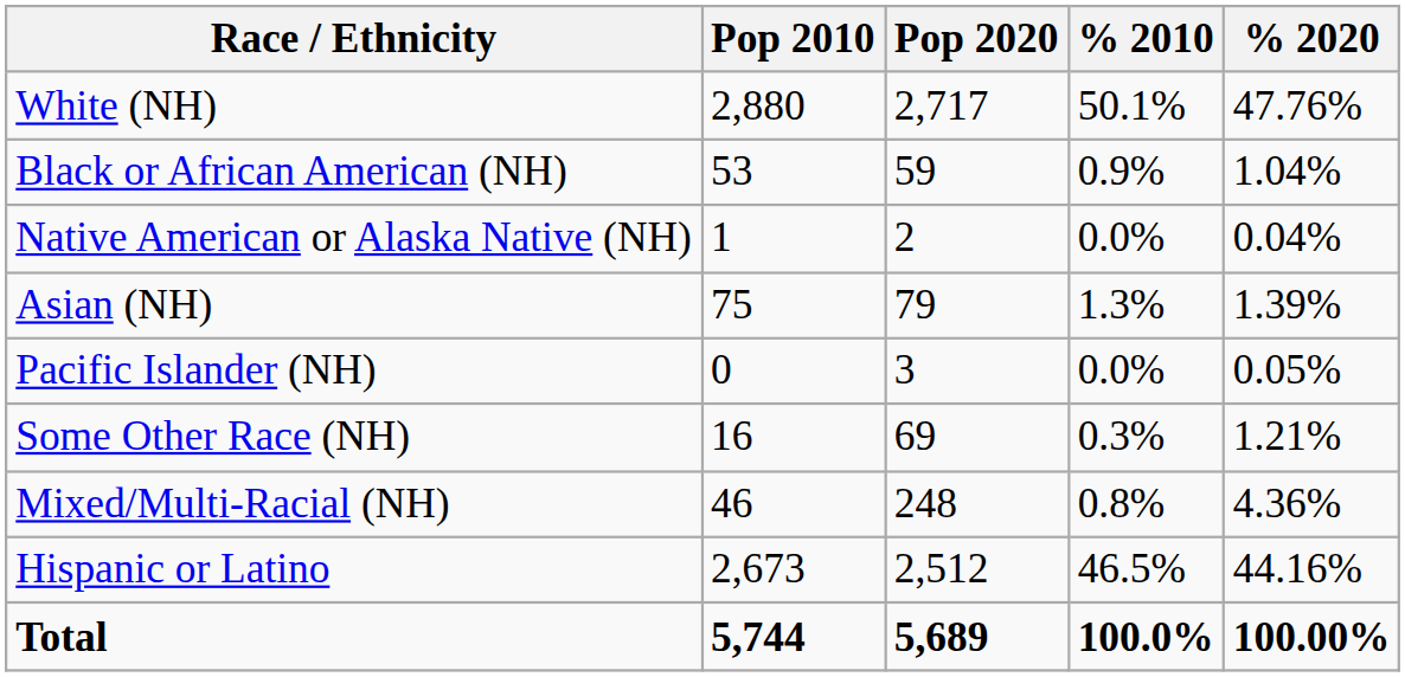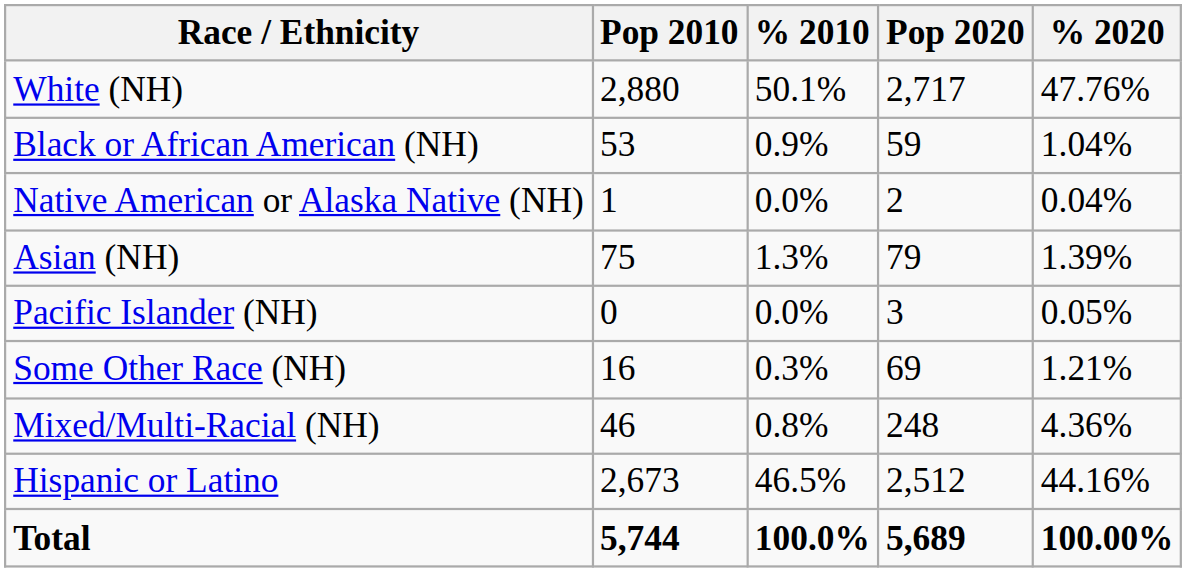 <table class="wikitable">
 <tr>
 <th>Race / Ethnicity</th>
 <th>Pop 2010</th>
+<th>% 2010</th>
 <th>Pop 2020</th>
-<th>% 2010</th>
 <th>% 2020</th>
 </tr>
 <tr>
 <td><a href='#'>White</a> (NH)</td>
 <td>2,880</td>
+<td>50.1%</td>
 <td>2,717</td>
-<td>50.1%</td>
 <td>47.76%</td>
 </tr>
 <tr>
 <td><a href='#'>Black or African American</a> (NH)</td>
 <td>53</td>
+<td>0.9%</td>
 <td>59</td>
-<td>0.9%</td>
 <td>1.04%</td>
 </tr>
 <tr>
 <td><a href='#'>Native American</a> or <a href='#'>Alaska Native</a> (NH)</td>
 <td>1</td>
+<td>0.0%</td>
 <td>2</td>
-<td>0.0%</td>
 <td>0.04%</td>
 </tr>
 <tr>
 <td><a href='#'>Asian</a> (NH)</td>
 <td>75</td>
+<td>1.3%</td>
 <td>79</td>
-<td>1.3%</td>
 <td>1.39%</td>
 </tr>
 <tr>
 <td><a href='#'>Pacific Islander</a> (NH)</td>
 <td>0</td>
+<td>0.0%</td>
 <td>3</td>
-<td>0.0%</td>
 <td>0.05%</td>
 </tr>
 <tr>
 <td><a href='#'>Some Other Race</a> (NH)</td>
 <td>16</td>
+<td>0.3%</td>
 <td>69</td>
-<td>0.3%</td>
 <td>1.21%</td>
 </tr>
 <tr>
 <td><a href='#'>Mixed/Multi-Racial</a> (NH)</td>
 <td>46</td>
+<td>0.8%</td>
 <td>248</td>
-<td>0.8%</td>
 <td>4.36%</td>
 </tr>
 <tr>
 <td><a href='#'>Hispanic or Latino</a></td>
 <td>2,673</td>
+<td>46.5%</td>
 <td>2,512</td>
-<td>46.5%</td>
 <td>44.16%</td>
 </tr>
 <tr>
 <td><strong>Total</strong></td>
 <td><strong>5,744</strong></td>
+<td><strong>100.0%</strong></td>
 <td><strong>5,689</strong></td>
-<td><strong>100.0%</strong></td>
 <td><strong>100.00%</strong></td>
 </tr>
 </table>
